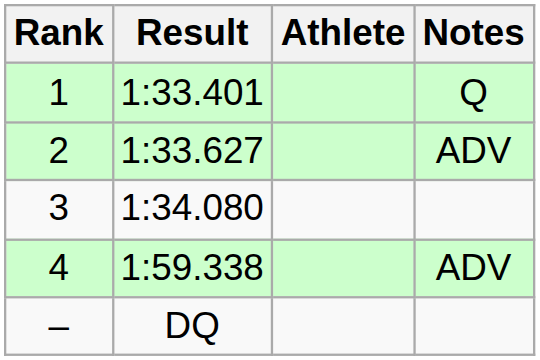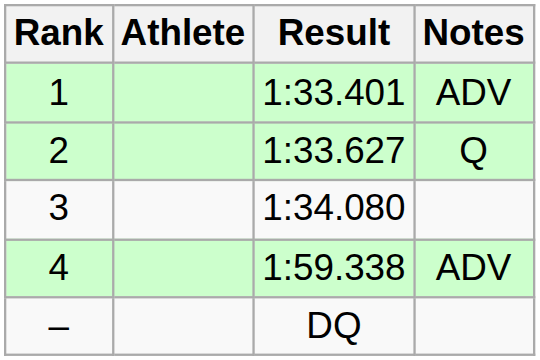 <table class="wikitable" style="text-align:center">
 <tr>
 <th>Rank</th>
+<th>Athlete</th>
 <th>Result</th>
-<th>Athlete</th>
 <th>Notes</th>
 </tr>
 <tr bgcolor=ccffcc>
 <td>1</td>
+<td align=left></td>
 <td>1:33.401</td>
-<td align=left></td>
-<td>Q</td>
+<td>ADV</td>
 </tr>
 <tr bgcolor=ccffcc>
 <td>2</td>
+<td align=left></td>
 <td>1:33.627</td>
-<td align=left></td>
-<td>ADV</td>
+<td>Q</td>
 </tr>
 <tr>
 <td>3</td>
+<td align=left></td>
 <td>1:34.080</td>
-<td align=left></td>
 <td></td>
 </tr>
 <tr bgcolor=ccffcc>
 <td>4</td>
+<td align=left></td>
 <td>1:59.338</td>
-<td align=left></td>
 <td>ADV</td>
 </tr>
 <tr>
 <td>–</td>
+<td align=left></td>
 <td>DQ</td>
-<td align=left></td>
 <td></td>
 </tr>
 </table>
